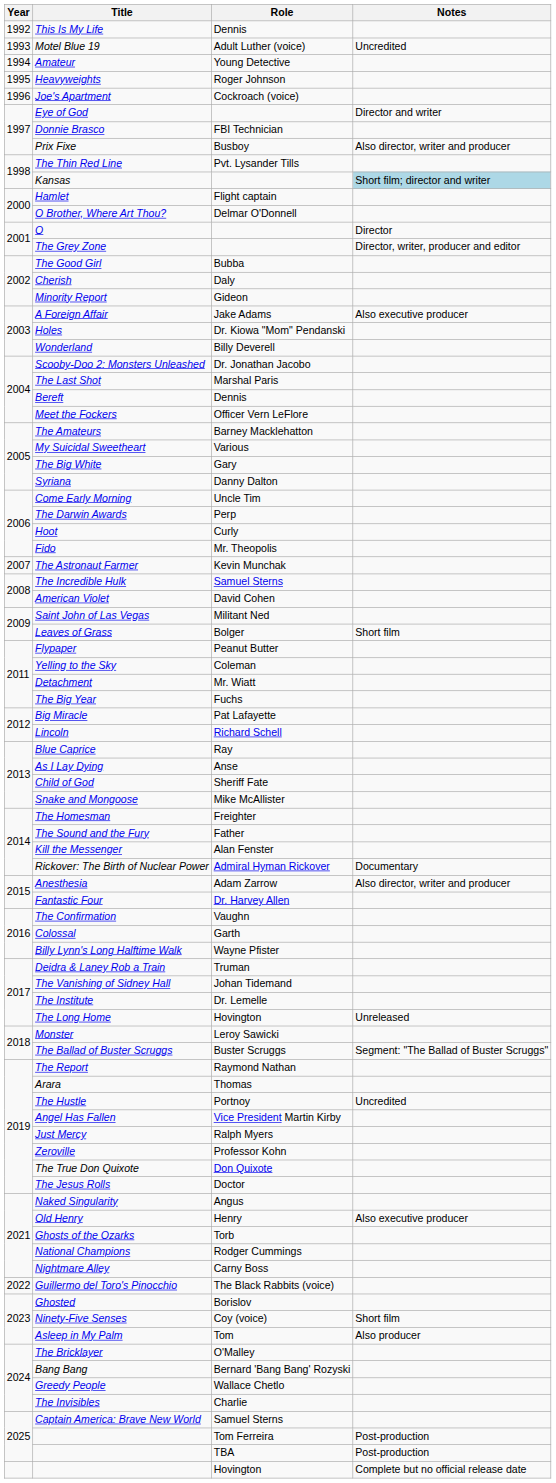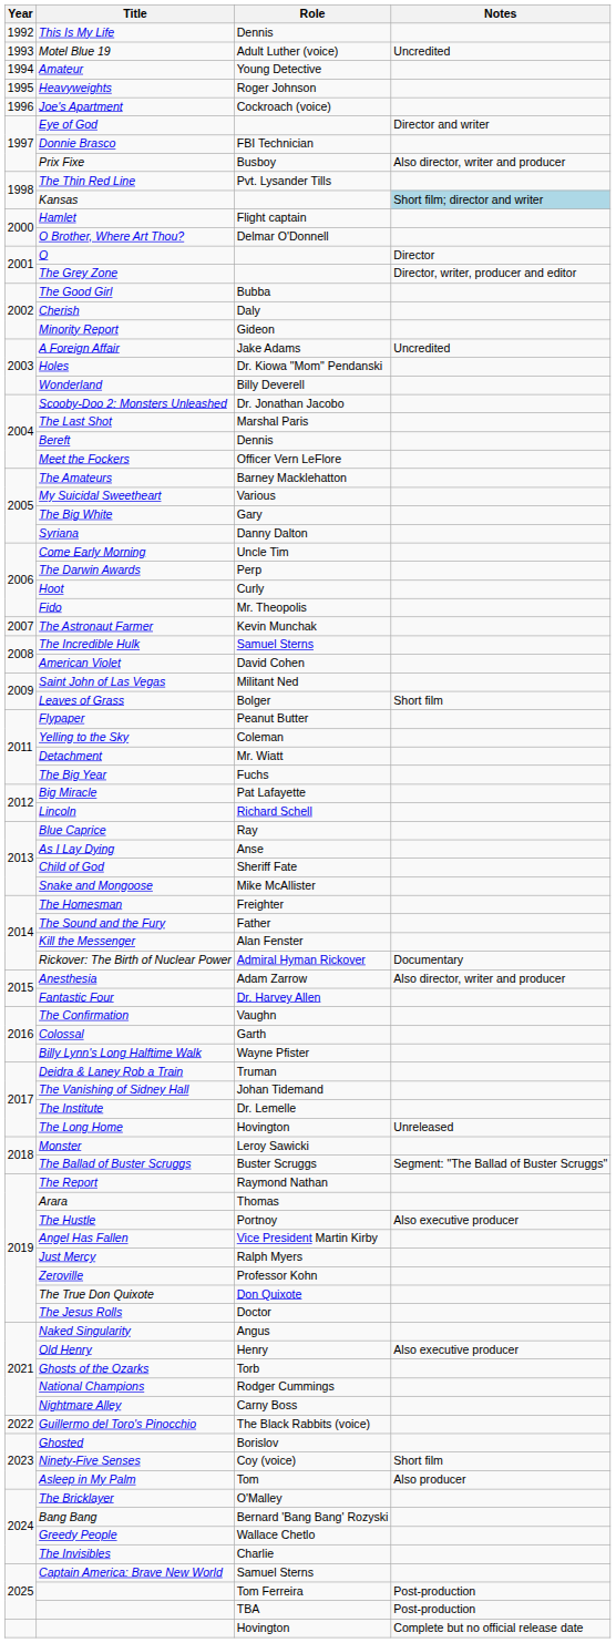 <table class="wikitable sortable">
 <tr>
 <th>Year</th>
 <th>Title</th>
 <th>Role</th>
 <th class=unsortable>Notes</th>
 </tr>
 <tr>
 <td>1992</td>
 <td><em><a href='#'>This Is My Life</a></em></td>
 <td>Dennis</td>
 <td></td>
 </tr>
 <tr>
 <td>1993</td>
 <td><em>Motel Blue 19</em></td>
 <td>Adult Luther (voice)</td>
 <td>Uncredited</td>
 </tr>
 <tr>
 <td>1994</td>
 <td><em><a href='#'>Amateur</a></em></td>
 <td>Young Detective</td>
 <td></td>
 </tr>
 <tr>
 <td>1995</td>
 <td><em><a href='#'>Heavyweights</a></em></td>
 <td>Roger Johnson</td>
 <td></td>
 </tr>
 <tr>
 <td>1996</td>
 <td><em><a href='#'>Joe's Apartment</a></em></td>
 <td>Cockroach (voice)</td>
 <td></td>
 </tr>
 <tr>
 <td rowspan="3">1997</td>
 <td><em><a href='#'>Eye of God</a></em></td>
 <td></td>
 <td>Director and writer</td>
 </tr>
 <tr>
 <td><em><a href='#'>Donnie Brasco</a></em></td>
 <td>FBI Technician</td>
 <td></td>
 </tr>
 <tr>
 <td><em>Prix Fixe</em></td>
 <td>Busboy</td>
 <td>Also director, writer and producer</td>
 </tr>
 <tr>
 <td rowspan="2">1998</td>
 <td><em><a href='#'>The Thin Red Line</a></em></td>
 <td>Pvt. Lysander Tills</td>
 <td></td>
 </tr>
 <tr>
 <td><em>Kansas</em></td>
 <td></td>
 <td style="background: lightblue;">Short film; director and writer</td>
 </tr>
 <tr>
 <td rowspan="2">2000</td>
 <td><em><a href='#'>Hamlet</a></em></td>
 <td>Flight captain</td>
 <td></td>
 </tr>
 <tr>
 <td><em><a href='#'>O Brother, Where Art Thou?</a></em></td>
 <td>Delmar O'Donnell</td>
 <td></td>
 </tr>
 <tr>
 <td rowspan="2">2001</td>
 <td><em><a href='#'>O</a></em></td>
 <td></td>
 <td>Director</td>
 </tr>
 <tr>
 <td><em><a href='#'>The Grey Zone</a></em></td>
 <td></td>
 <td>Director, writer, producer and editor</td>
 </tr>
 <tr>
 <td rowspan="3">2002</td>
 <td><em><a href='#'>The Good Girl</a></em></td>
 <td>Bubba</td>
 <td></td>
 </tr>
 <tr>
 <td><em><a href='#'>Cherish</a></em></td>
 <td>Daly</td>
 <td></td>
 </tr>
 <tr>
 <td><em><a href='#'>Minority Report</a></em></td>
 <td>Gideon</td>
 <td></td>
 </tr>
 <tr>
 <td rowspan="3">2003</td>
 <td><em><a href='#'>A Foreign Affair</a></em></td>
 <td>Jake Adams</td>
-<td>Also executive producer</td>
+<td>Uncredited</td>
 </tr>
 <tr>
 <td><em><a href='#'>Holes</a></em></td>
 <td>Dr. Kiowa "Mom" Pendanski</td>
 <td></td>
 </tr>
 <tr>
 <td><em><a href='#'>Wonderland</a></em></td>
 <td>Billy Deverell</td>
 <td></td>
 </tr>
 <tr>
 <td rowspan="4">2004</td>
 <td><em><a href='#'>Scooby-Doo 2: Monsters Unleashed</a></em></td>
 <td>Dr. Jonathan Jacobo</td>
 <td></td>
 </tr>
 <tr>
 <td><em><a href='#'>The Last Shot</a></em></td>
 <td>Marshal Paris</td>
 <td></td>
 </tr>
 <tr>
 <td><em><a href='#'>Bereft</a></em></td>
 <td>Dennis</td>
 <td></td>
 </tr>
 <tr>
 <td><em><a href='#'>Meet the Fockers</a></em></td>
 <td>Officer Vern LeFlore</td>
 <td></td>
 </tr>
 <tr>
 <td rowspan="4">2005</td>
 <td><em><a href='#'>The Amateurs</a></em></td>
 <td>Barney Macklehatton</td>
 <td></td>
 </tr>
 <tr>
 <td><em><a href='#'>My Suicidal Sweetheart</a></em></td>
 <td>Various</td>
 <td></td>
 </tr>
 <tr>
 <td><em><a href='#'>The Big White</a></em></td>
 <td>Gary</td>
 <td></td>
 </tr>
 <tr>
 <td><em><a href='#'>Syriana</a></em></td>
 <td>Danny Dalton</td>
 <td></td>
 </tr>
 <tr>
 <td rowspan="4">2006</td>
 <td><em><a href='#'>Come Early Morning</a></em></td>
 <td>Uncle Tim</td>
 <td></td>
 </tr>
 <tr>
 <td><em><a href='#'>The Darwin Awards</a></em></td>
 <td>Perp</td>
 <td></td>
 </tr>
 <tr>
 <td><em><a href='#'>Hoot</a></em></td>
 <td>Curly</td>
 <td></td>
 </tr>
 <tr>
 <td><em><a href='#'>Fido</a></em></td>
 <td>Mr. Theopolis</td>
 <td></td>
 </tr>
 <tr>
 <td>2007</td>
 <td><em><a href='#'>The Astronaut Farmer</a></em></td>
 <td>Kevin Munchak</td>
 <td></td>
 </tr>
 <tr>
 <td rowspan="2">2008</td>
 <td><em><a href='#'>The Incredible Hulk</a></em></td>
 <td><a href='#'>Samuel Sterns</a></td>
 <td></td>
 </tr>
 <tr>
 <td><em><a href='#'>American Violet</a></em></td>
 <td>David Cohen</td>
 <td></td>
 </tr>
 <tr>
 <td rowspan="2">2009</td>
 <td><em><a href='#'>Saint John of Las Vegas</a></em></td>
 <td>Militant Ned</td>
 <td></td>
 </tr>
 <tr>
 <td><em><a href='#'>Leaves of Grass</a></em></td>
 <td>Bolger</td>
 <td>Short film</td>
 </tr>
 <tr>
 <td rowspan="4">2011</td>
 <td><em><a href='#'>Flypaper</a></em></td>
 <td>Peanut Butter</td>
 <td></td>
 </tr>
 <tr>
 <td><em><a href='#'>Yelling to the Sky</a></em></td>
 <td>Coleman</td>
 <td></td>
 </tr>
 <tr>
 <td><em><a href='#'>Detachment</a></em></td>
 <td>Mr. Wiatt</td>
 <td></td>
 </tr>
 <tr>
 <td><em><a href='#'>The Big Year</a></em></td>
 <td>Fuchs</td>
 <td></td>
 </tr>
 <tr>
 <td rowspan="2">2012</td>
 <td><em><a href='#'>Big Miracle</a></em></td>
 <td>Pat Lafayette</td>
 <td></td>
 </tr>
 <tr>
 <td><em><a href='#'>Lincoln</a></em></td>
 <td><a href='#'>Richard Schell</a></td>
 <td></td>
 </tr>
 <tr>
 <td rowspan="4">2013</td>
 <td><em><a href='#'>Blue Caprice</a></em></td>
 <td>Ray</td>
 <td></td>
 </tr>
 <tr>
 <td><em><a href='#'>As I Lay Dying</a></em></td>
 <td>Anse</td>
 <td></td>
 </tr>
 <tr>
 <td><em><a href='#'>Child of God</a></em></td>
 <td>Sheriff Fate</td>
 <td></td>
 </tr>
 <tr>
 <td><em><a href='#'>Snake and Mongoose</a></em></td>
 <td>Mike McAllister</td>
 <td></td>
 </tr>
 <tr>
 <td rowspan="4">2014</td>
 <td><em><a href='#'>The Homesman</a></em></td>
 <td>Freighter</td>
 <td></td>
 </tr>
 <tr>
 <td><em><a href='#'>The Sound and the Fury</a></em></td>
 <td>Father</td>
 <td></td>
 </tr>
 <tr>
 <td><em><a href='#'>Kill the Messenger</a></em></td>
 <td>Alan Fenster</td>
 <td></td>
 </tr>
 <tr>
 <td><em>Rickover: The Birth of Nuclear Power</em></td>
 <td><a href='#'>Admiral Hyman Rickover</a></td>
 <td>Documentary</td>
 </tr>
 <tr>
 <td rowspan="2">2015</td>
 <td><em><a href='#'>Anesthesia</a></em></td>
 <td>Adam Zarrow</td>
 <td>Also director, writer and producer</td>
 </tr>
 <tr>
 <td><em><a href='#'>Fantastic Four</a></em></td>
 <td><a href='#'>Dr. Harvey Allen</a></td>
 <td></td>
 </tr>
 <tr>
 <td rowspan="3">2016</td>
 <td><em><a href='#'>The Confirmation</a></em></td>
 <td>Vaughn</td>
 <td></td>
 </tr>
 <tr>
 <td><em><a href='#'>Colossal</a></em></td>
 <td>Garth</td>
 <td></td>
 </tr>
 <tr>
 <td><em><a href='#'>Billy Lynn's Long Halftime Walk</a></em></td>
 <td>Wayne Pfister</td>
 <td></td>
 </tr>
 <tr>
 <td rowspan="4">2017</td>
 <td><em><a href='#'>Deidra & Laney Rob a Train</a></em></td>
 <td>Truman</td>
 <td></td>
 </tr>
 <tr>
 <td><em><a href='#'>The Vanishing of Sidney Hall</a></em></td>
 <td>Johan Tidemand</td>
 <td></td>
 </tr>
 <tr>
 <td><em><a href='#'>The Institute</a></em></td>
 <td>Dr. Lemelle</td>
 <td></td>
 </tr>
 <tr>
 <td><em><a href='#'>The Long Home</a></em></td>
 <td>Hovington</td>
 <td>Unreleased</td>
 </tr>
 <tr>
 <td rowspan="2">2018</td>
 <td><em><a href='#'>Monster</a></em></td>
 <td>Leroy Sawicki</td>
 <td></td>
 </tr>
 <tr>
 <td><em><a href='#'>The Ballad of Buster Scruggs</a></em></td>
 <td>Buster Scruggs</td>
 <td>Segment: "The Ballad of Buster Scruggs"</td>
 </tr>
 <tr>
 <td rowspan="8">2019</td>
 <td><em><a href='#'>The Report</a></em></td>
 <td>Raymond Nathan</td>
 <td></td>
 </tr>
 <tr>
 <td><em>Arara</em></td>
 <td>Thomas</td>
 <td></td>
 </tr>
 <tr>
 <td><em><a href='#'>The Hustle</a></em></td>
 <td>Portnoy</td>
-<td>Uncredited</td>
+<td>Also executive producer</td>
 </tr>
 <tr>
 <td><em><a href='#'>Angel Has Fallen</a></em></td>
 <td><a href='#'>Vice President</a> Martin Kirby</td>
 <td></td>
 </tr>
 <tr>
 <td><em><a href='#'>Just Mercy</a></em></td>
 <td>Ralph Myers</td>
 <td></td>
 </tr>
 <tr>
 <td><em><a href='#'>Zeroville</a></em></td>
 <td>Professor Kohn</td>
 <td></td>
 </tr>
 <tr>
 <td><em>The True Don Quixote</em></td>
 <td><a href='#'>Don Quixote</a></td>
 <td></td>
 </tr>
 <tr>
 <td><em><a href='#'>The Jesus Rolls</a></em></td>
 <td>Doctor</td>
 <td></td>
 </tr>
 <tr>
 <td rowspan="5">2021</td>
 <td><em><a href='#'>Naked Singularity</a></em></td>
 <td>Angus</td>
 <td></td>
 </tr>
 <tr>
 <td><em><a href='#'>Old Henry</a></em></td>
 <td>Henry</td>
 <td>Also executive producer</td>
 </tr>
 <tr>
 <td><em><a href='#'>Ghosts of the Ozarks</a></em></td>
 <td>Torb</td>
 <td></td>
 </tr>
 <tr>
 <td><em><a href='#'>National Champions</a></em></td>
 <td>Rodger Cummings</td>
 <td></td>
 </tr>
 <tr>
 <td><em><a href='#'>Nightmare Alley</a></em></td>
 <td>Carny Boss</td>
 <td></td>
 </tr>
 <tr>
 <td>2022</td>
 <td><em><a href='#'>Guillermo del Toro's Pinocchio</a></em></td>
 <td>The Black Rabbits (voice)</td>
 <td></td>
 </tr>
 <tr>
 <td rowspan="3">2023</td>
 <td><em><a href='#'>Ghosted</a></em></td>
 <td>Borislov</td>
 <td></td>
 </tr>
 <tr>
 <td><em><a href='#'>Ninety-Five Senses</a></em></td>
 <td>Coy (voice)</td>
 <td>Short film</td>
 </tr>
 <tr>
 <td><em><a href='#'>Asleep in My Palm</a></em></td>
 <td>Tom</td>
 <td>Also producer</td>
 </tr>
 <tr>
 <td rowspan="4">2024</td>
 <td><em><a href='#'>The Bricklayer</a></em></td>
 <td>O'Malley</td>
 <td></td>
 </tr>
 <tr>
 <td><em>Bang Bang</em></td>
 <td>Bernard 'Bang Bang' Rozyski</td>
 <td></td>
 </tr>
 <tr>
 <td><em><a href='#'>Greedy People</a></em></td>
 <td>Wallace Chetlo</td>
 <td></td>
 </tr>
 <tr>
 <td><em><a href='#'>The Invisibles</a></em></td>
 <td>Charlie</td>
 <td></td>
 </tr>
 <tr>
 <td rowspan="3">2025</td>
 <td><em><a href='#'>Captain America: Brave New World</a></em></td>
 <td>Samuel Sterns</td>
 <td></td>
 </tr>
 <tr>
 <td></td>
 <td>Tom Ferreira</td>
 <td>Post-production</td>
 </tr>
 <tr>
 <td></td>
 <td>TBA</td>
 <td>Post-production</td>
 </tr>
 <tr>
 <td></td>
 <td></td>
 <td>Hovington</td>
 <td>Complete but no official release date</td>
 </tr>
 </table>
